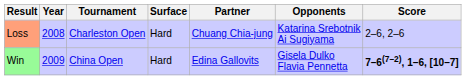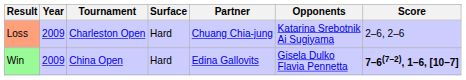 <table class="sortable wikitable">
 <tr>
 <th>Result</th>
 <th>Year</th>
 <th>Tournament</th>
 <th>Surface</th>
 <th>Partner</th>
 <th>Opponents</th>
 <th class="unsortable">Score</th>
 </tr>
 <tr bgcolor=CCCCFF>
 <td style="background:#ffa07a;">Loss</td>
-<td><a href='#'>2008</a></td>
+<td><a href='#'>2009</a></td>
 <td><a href='#'>Charleston Open</a></td>
 <td>Hard</td>
 <td> <a href='#'>Chuang Chia-jung</a></td>
 <td> <a href='#'>Katarina Srebotnik</a> <br>  <a href='#'>Ai Sugiyama</a></td>
 <td>2–6, 2–6</td>
 </tr>
 <tr bgcolor=CCCCFF>
 <td style="background:#98fb98;">Win</td>
 <td><a href='#'>2009</a></td>
 <td><a href='#'>China Open</a></td>
 <td>Hard</td>
 <td> <a href='#'>Edina Gallovits</a></td>
 <td> <a href='#'>Gisela Dulko</a> <br>  <a href='#'>Flavia Pennetta</a></td>
 <td><strong>7–6<sup>(7–2)</sup>, 1–6, [10–7]</strong></td>
 </tr>
 </table>
